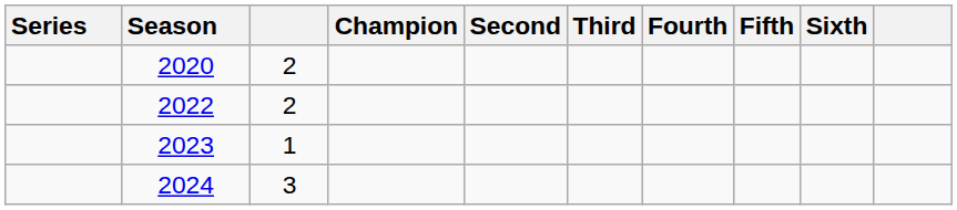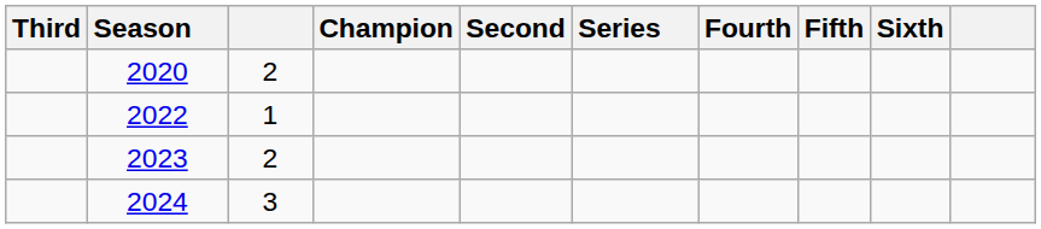 <table class = "wikitable sortable" style="text-align:center; font-size:95%;">
 <tr>
-<th style="width:4.2em; padding-right:2px; text-align:left;">Series</th>
+<th>Third</th>
 <th style="width:4.7em; padding-right:2px; text-align:left;">Season</th>
 <th style="width:2.7em; padding-right:2px; text-align:left;"></th>
 <th>Champion</th>
 <th>Second</th>
-<th>Third</th>
+<th style="width:4.2em; padding-right:2px; text-align:left;">Series</th>
 <th>Fourth</th>
 <th>Fifth</th>
 <th>Sixth</th>
 <th style="width:2.7em; padding-right:2px; text-align:left;"></th>
 </tr>
 <tr>
 <td></td>
 <td><a href='#'>2020</a></td>
 <td>2</td>
 <td></td>
 <td></td>
 <td></td>
 <td></td>
 <td></td>
 <td></td>
 <td></td>
 </tr>
 <tr>
 <td></td>
 <td><a href='#'>2022</a></td>
-<td>2</td>
+<td>1</td>
 <td></td>
 <td></td>
 <td></td>
 <td></td>
 <td></td>
 <td></td>
 <td></td>
 </tr>
 <tr>
 <td></td>
 <td><a href='#'>2023</a></td>
-<td>1</td>
+<td>2</td>
 <td align="centre"></td>
 <td></td>
 <td></td>
 <td></td>
 <td></td>
 <td></td>
 <td></td>
 </tr>
 <tr>
 <td></td>
 <td><a href='#'>2024</a></td>
 <td>3</td>
 <td align="centre"></td>
 <td></td>
 <td></td>
 <td></td>
 <td></td>
 <td></td>
 <td></td>
 </tr>
 </table>
